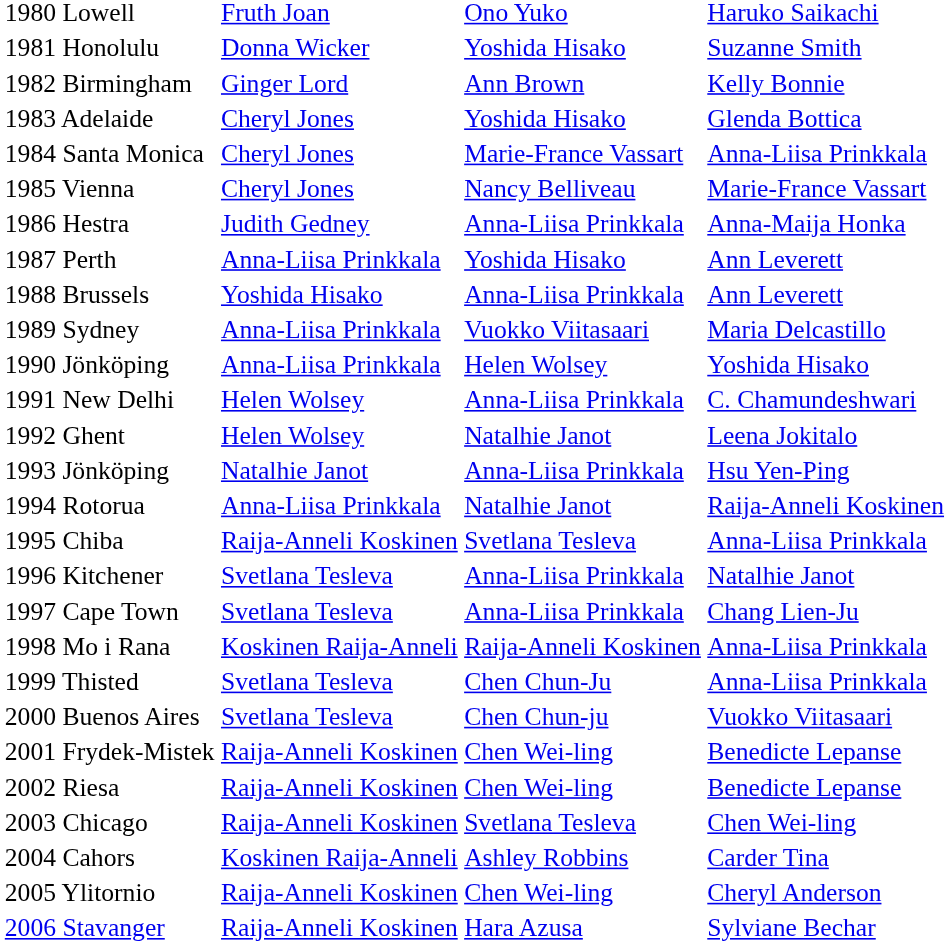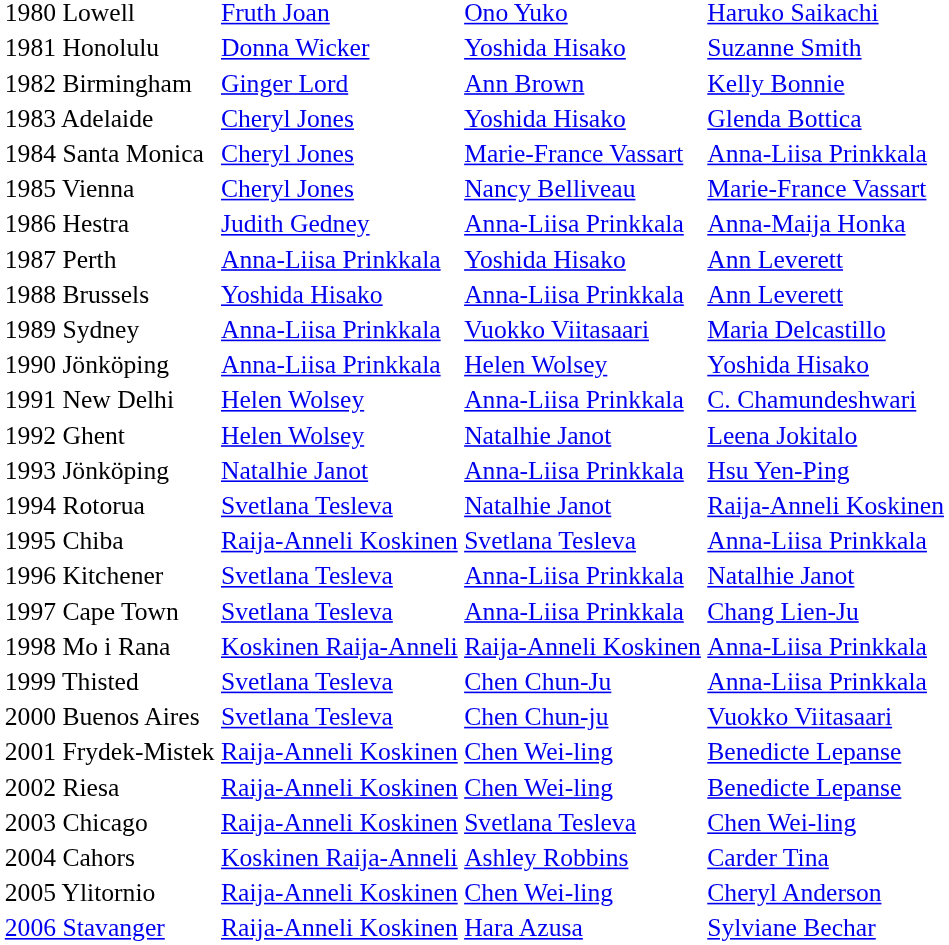 <table>
 <tr>
 <td>1980 Lowell</td>
 <td> <a href='#'>Fruth Joan</a></td>
 <td> <a href='#'>Ono Yuko</a></td>
 <td> <a href='#'>Haruko Saikachi</a></td>
 </tr>
 <tr>
 <td>1981 Honolulu</td>
 <td> <a href='#'>Donna Wicker</a></td>
 <td> <a href='#'>Yoshida Hisako</a></td>
 <td> <a href='#'>Suzanne Smith</a></td>
 </tr>
 <tr>
 <td>1982 Birmingham</td>
 <td> <a href='#'>Ginger Lord</a></td>
 <td> <a href='#'>Ann Brown</a></td>
 <td> <a href='#'>Kelly Bonnie</a></td>
 </tr>
 <tr>
 <td>1983 Adelaide</td>
 <td> <a href='#'>Cheryl Jones</a></td>
 <td> <a href='#'>Yoshida Hisako</a></td>
 <td> <a href='#'>Glenda Bottica</a></td>
 </tr>
 <tr>
 <td>1984 Santa Monica</td>
 <td> <a href='#'>Cheryl Jones</a></td>
 <td> <a href='#'>Marie-France Vassart</a></td>
 <td> <a href='#'>Anna-Liisa Prinkkala</a></td>
 </tr>
 <tr>
 <td>1985 Vienna</td>
 <td> <a href='#'>Cheryl Jones</a></td>
 <td> <a href='#'>Nancy Belliveau</a></td>
 <td> <a href='#'>Marie-France Vassart</a></td>
 </tr>
 <tr>
 <td>1986 Hestra</td>
 <td> <a href='#'>Judith Gedney</a></td>
 <td> <a href='#'>Anna-Liisa Prinkkala</a></td>
 <td> <a href='#'>Anna-Maija Honka</a></td>
 </tr>
 <tr>
 <td>1987 Perth</td>
 <td> <a href='#'>Anna-Liisa Prinkkala</a></td>
 <td> <a href='#'>Yoshida Hisako</a></td>
 <td> <a href='#'>Ann Leverett</a></td>
 </tr>
 <tr>
 <td>1988 Brussels</td>
 <td> <a href='#'>Yoshida Hisako</a></td>
 <td> <a href='#'>Anna-Liisa Prinkkala</a></td>
 <td> <a href='#'>Ann Leverett</a></td>
 </tr>
 <tr>
 <td>1989 Sydney</td>
 <td> <a href='#'>Anna-Liisa Prinkkala</a></td>
 <td> <a href='#'>Vuokko Viitasaari</a></td>
 <td> <a href='#'>Maria Delcastillo</a></td>
 </tr>
 <tr>
 <td>1990 Jönköping</td>
 <td> <a href='#'>Anna-Liisa Prinkkala</a></td>
 <td> <a href='#'>Helen Wolsey</a></td>
 <td> <a href='#'>Yoshida Hisako</a></td>
 </tr>
 <tr>
 <td>1991 New Delhi</td>
 <td> <a href='#'>Helen Wolsey</a></td>
 <td> <a href='#'>Anna-Liisa Prinkkala</a></td>
 <td> <a href='#'>C. Chamundeshwari</a></td>
 </tr>
 <tr>
 <td>1992 Ghent</td>
 <td> <a href='#'>Helen Wolsey</a></td>
 <td> <a href='#'>Natalhie Janot</a></td>
 <td> <a href='#'>Leena Jokitalo</a></td>
 </tr>
 <tr>
 <td>1993 Jönköping</td>
 <td> <a href='#'>Natalhie Janot</a></td>
 <td> <a href='#'>Anna-Liisa Prinkkala</a></td>
 <td> <a href='#'>Hsu Yen-Ping</a></td>
 </tr>
 <tr>
 <td>1994 Rotorua</td>
-<td> <a href='#'>Anna-Liisa Prinkkala</a></td>
+<td> <a href='#'>Svetlana Tesleva</a></td>
 <td> <a href='#'>Natalhie Janot</a></td>
 <td> <a href='#'>Raija-Anneli Koskinen</a></td>
 </tr>
 <tr>
 <td>1995 Chiba</td>
 <td> <a href='#'>Raija-Anneli Koskinen</a></td>
 <td> <a href='#'>Svetlana Tesleva</a></td>
 <td> <a href='#'>Anna-Liisa Prinkkala</a></td>
 </tr>
 <tr>
 <td>1996 Kitchener</td>
 <td> <a href='#'>Svetlana Tesleva</a></td>
 <td> <a href='#'>Anna-Liisa Prinkkala</a></td>
 <td> <a href='#'>Natalhie Janot</a></td>
 </tr>
 <tr>
 <td>1997 Cape Town</td>
 <td> <a href='#'>Svetlana Tesleva</a></td>
 <td> <a href='#'>Anna-Liisa Prinkkala</a></td>
 <td> <a href='#'>Chang Lien-Ju</a></td>
 </tr>
 <tr>
 <td>1998 Mo i Rana</td>
 <td> <a href='#'>Koskinen Raija-Anneli</a></td>
 <td> <a href='#'>Raija-Anneli Koskinen</a></td>
 <td> <a href='#'>Anna-Liisa Prinkkala</a></td>
 </tr>
 <tr>
 <td>1999 Thisted</td>
 <td> <a href='#'>Svetlana Tesleva</a></td>
 <td> <a href='#'>Chen Chun-Ju</a></td>
 <td> <a href='#'>Anna-Liisa Prinkkala</a></td>
 </tr>
 <tr>
 <td>2000 Buenos Aires</td>
 <td> <a href='#'>Svetlana Tesleva</a></td>
 <td> <a href='#'>Chen Chun-ju</a></td>
 <td> <a href='#'>Vuokko Viitasaari</a></td>
 </tr>
 <tr>
 <td>2001 Frydek-Mistek</td>
 <td> <a href='#'>Raija-Anneli Koskinen</a></td>
 <td> <a href='#'>Chen Wei-ling</a></td>
 <td> <a href='#'>Benedicte Lepanse</a></td>
 </tr>
 <tr>
 <td>2002 Riesa</td>
 <td> <a href='#'>Raija-Anneli Koskinen</a></td>
 <td> <a href='#'>Chen Wei-ling</a></td>
 <td> <a href='#'>Benedicte Lepanse</a></td>
 </tr>
 <tr>
 <td>2003 Chicago</td>
 <td> <a href='#'>Raija-Anneli Koskinen</a></td>
 <td> <a href='#'>Svetlana Tesleva</a></td>
 <td> <a href='#'>Chen Wei-ling</a></td>
 </tr>
 <tr>
 <td>2004 Cahors</td>
 <td> <a href='#'>Koskinen Raija-Anneli</a></td>
 <td> <a href='#'>Ashley Robbins</a></td>
 <td> <a href='#'>Carder Tina</a></td>
 </tr>
 <tr>
 <td>2005 Ylitornio</td>
 <td> <a href='#'>Raija-Anneli Koskinen</a></td>
 <td> <a href='#'>Chen Wei-ling</a></td>
 <td> <a href='#'>Cheryl Anderson</a></td>
 </tr>
 <tr>
 <td><a href='#'>2006 Stavanger</a></td>
 <td> <a href='#'>Raija-Anneli Koskinen</a></td>
 <td> <a href='#'>Hara Azusa</a></td>
 <td> <a href='#'>Sylviane Bechar</a></td>
 </tr>
 </table>
